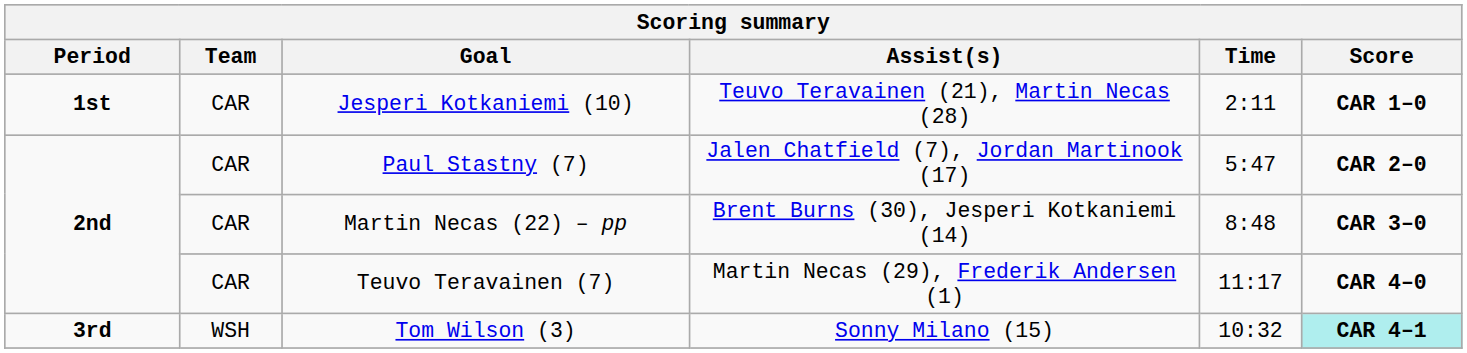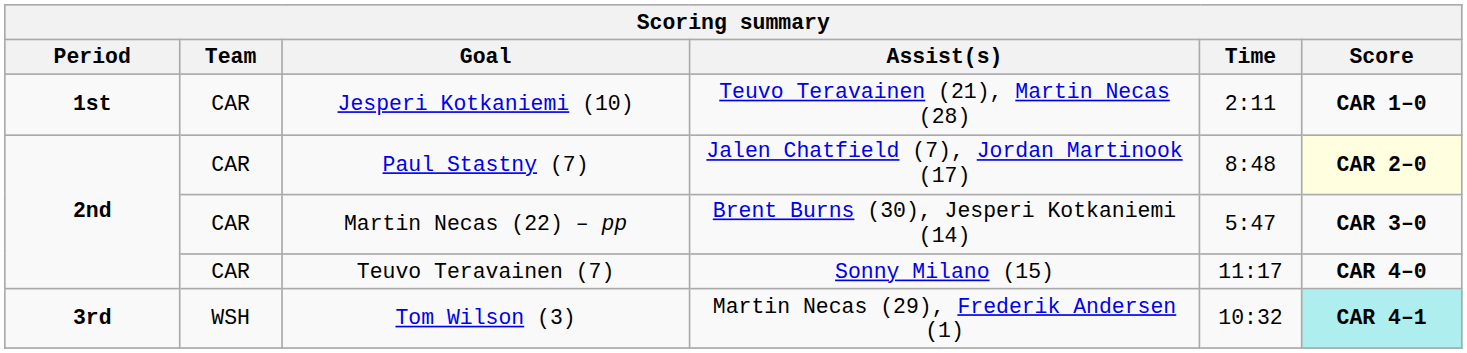 <table style="width:100%;" class="wikitable">
 <tr>
 <th colspan=6>Scoring summary</th>
 </tr>
 <tr>
 <th style="width:12%;">Period</th>
 <th style="width:7%;">Team</th>
 <th style="width:28%;">Goal</th>
 <th style="width:35%;">Assist(s)</th>
 <th style="width:7%;">Time</th>
 <th style="width:11%;">Score</th>
 </tr>
 <tr style="text-align:center;">
 <td style="text-align:center;"><strong>1st</strong></td>
 <td align=center>CAR</td>
 <td><a href='#'>Jesperi Kotkaniemi</a> (10)</td>
 <td><a href='#'>Teuvo Teravainen</a> (21), <a href='#'>Martin Necas</a> (28)</td>
 <td align=center>2:11</td>
 <td align=center><strong>CAR 1–0</strong></td>
 </tr>
 <tr style="text-align:center;">
 <td style="text-align:center;" rowspan="3"><strong>2nd</strong></td>
 <td align=center>CAR</td>
 <td><a href='#'>Paul Stastny</a> (7)</td>
 <td><a href='#'>Jalen Chatfield</a> (7), <a href='#'>Jordan Martinook</a> (17)</td>
-<td align=center>5:47</td>
-<td align=center><strong>CAR 2–0</strong></td>
+<td align=center>8:48</td>
+<td align=center style="background: lightyellow;"><strong>CAR 2–0</strong></td>
 </tr>
 <tr style="text-align:center;">
 <td align=center>CAR</td>
 <td>Martin Necas (22) – <em>pp</em></td>
 <td><a href='#'>Brent Burns</a> (30), Jesperi Kotkaniemi (14)</td>
-<td align=center>8:48</td>
+<td align=center>5:47</td>
 <td align=center><strong>CAR 3–0</strong></td>
 </tr>
 <tr style="text-align:center;">
 <td align=center>CAR</td>
 <td>Teuvo Teravainen (7)</td>
-<td>Martin Necas (29), <a href='#'>Frederik Andersen</a> (1)</td>
+<td><a href='#'>Sonny Milano</a> (15)</td>
 <td align=center>11:17</td>
 <td align=center><strong>CAR 4–0</strong></td>
 </tr>
 <tr style="text-align:center;">
 <td style="text-align:center;"><strong>3rd</strong></td>
 <td align=center>WSH</td>
 <td><a href='#'>Tom Wilson</a> (3)</td>
-<td><a href='#'>Sonny Milano</a> (15)</td>
+<td>Martin Necas (29), <a href='#'>Frederik Andersen</a> (1)</td>
 <td align=center>10:32</td>
 <td align=center style="background: paleturquoise;"><strong>CAR 4–1</strong></td>
 </tr>
 </table>
